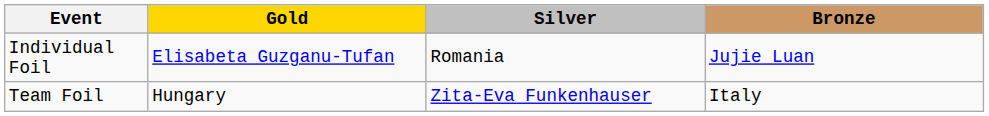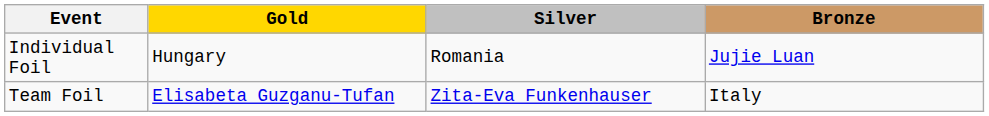 <table class="wikitable">
 <tr>
 <th width="100">Event</th>
 <th style="background-color:gold;" width="200"> Gold</th>
 <th style="background-color:silver;" width="200"> Silver</th>
 <th style="background-color:#CC9966;" width="200"> Bronze</th>
 </tr>
 <tr>
 <td>Individual Foil</td>
-<td> <a href='#'>Elisabeta Guzganu-Tufan</a></td>
+<td> Hungary</td>
 <td> Romania</td>
 <td> <a href='#'>Jujie Luan</a></td>
 </tr>
 <tr>
 <td>Team Foil</td>
-<td> Hungary</td>
+<td> <a href='#'>Elisabeta Guzganu-Tufan</a></td>
 <td> <a href='#'>Zita-Eva Funkenhauser</a></td>
 <td> Italy</td>
 </tr>
 </table>
